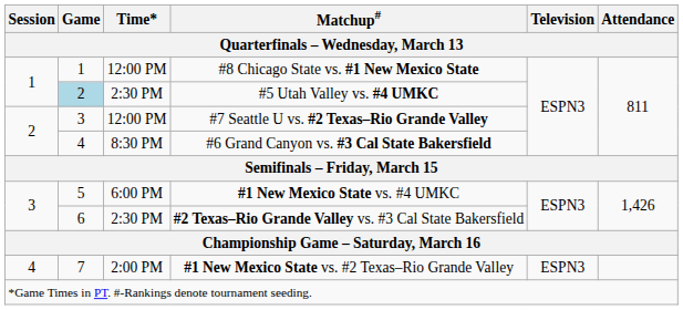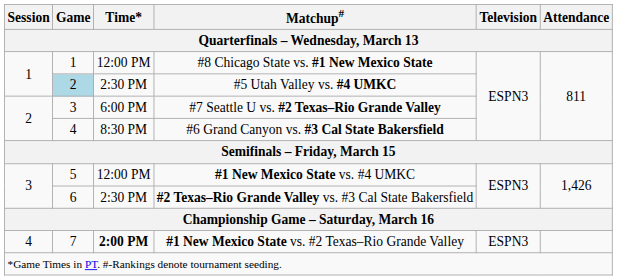 <table class="wikitable" style="font-size: 95%; text-align:center;">
 <tr>
 <th>Session</th>
 <th>Game</th>
 <th>Time*</th>
 <th>Matchup<sup>#</sup></th>
 <th>Television</th>
 <th>Attendance</th>
 </tr>
 <tr>
 <th colspan=6>Quarterfinals – Wednesday, March 13</th>
 </tr>
 <tr>
 <td rowspan=2>1</td>
 <td>1</td>
 <td>12:00 PM</td>
 <td>#8 Chicago State vs. <strong>#1 New Mexico State</strong></td>
 <td rowspan=4>ESPN3</td>
 <td rowspan=4>811</td>
 </tr>
 <tr>
 <td style="background: lightblue;">2</td>
 <td>2:30 PM</td>
 <td>#5 Utah Valley vs. <strong>#4 UMKC</strong></td>
 </tr>
 <tr>
 <td rowspan=2>2</td>
 <td>3</td>
-<td>12:00 PM</td>
+<td>6:00 PM</td>
 <td>#7 Seattle U vs. <strong>#2 Texas–Rio Grande Valley</strong></td>
 </tr>
 <tr>
 <td>4</td>
 <td>8:30 PM</td>
 <td>#6 Grand Canyon vs. <strong>#3 Cal State Bakersfield</strong></td>
 </tr>
 <tr>
 <th colspan=6>Semifinals – Friday, March 15</th>
 </tr>
 <tr>
 <td rowspan=2>3</td>
 <td>5</td>
-<td>6:00 PM</td>
+<td>12:00 PM</td>
 <td><strong>#1 New Mexico State</strong> vs. #4 UMKC</td>
 <td rowspan=2>ESPN3</td>
 <td rowspan=2>1,426</td>
 </tr>
 <tr>
 <td>6</td>
 <td>2:30 PM</td>
 <td><strong>#2 Texas–Rio Grande Valley</strong> vs. #3 Cal State Bakersfield</td>
 </tr>
 <tr>
 <th colspan=6>Championship Game – Saturday, March 16</th>
 </tr>
 <tr>
 <td>4</td>
 <td>7</td>
-<td>2:00 PM</td>
+<td><strong>2:00 PM</strong></td>
 <td><strong>#1 New Mexico State</strong> vs. #2 Texas–Rio Grande Valley</td>
 <td>ESPN3</td>
 <td></td>
 </tr>
 <tr>
 <td colspan=6 style="text-align:left;"><small>*Game Times in <a href='#'>PT</a>. #-Rankings denote tournament seeding.</small></td>
 </tr>
 </table>
